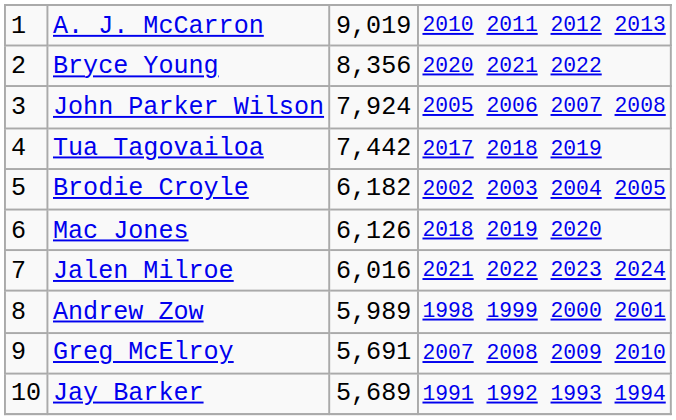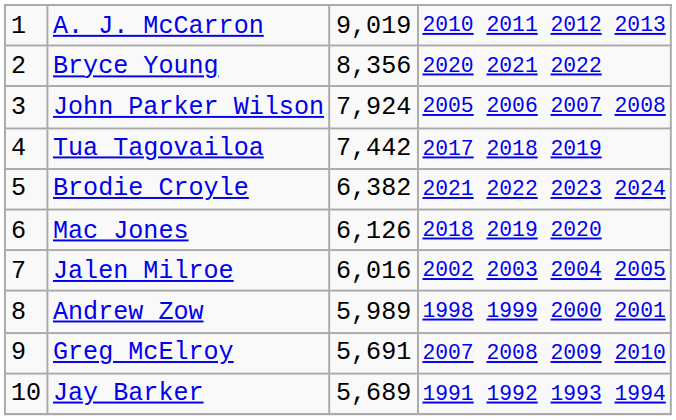 <table class="wikitable">
 <tr>
 </tr>
 <tr>
 <td>1</td>
 <td><a href='#'>A. J. McCarron</a></td>
 <td>9,019</td>
 <td style="font-size:85%;"><a href='#'>2010</a> <a href='#'>2011</a> <a href='#'>2012</a> <a href='#'>2013</a></td>
 </tr>
 <tr>
 <td>2</td>
 <td><a href='#'>Bryce Young</a></td>
 <td>8,356</td>
 <td style="font-size:85%;"><a href='#'>2020</a> <a href='#'>2021</a> <a href='#'>2022</a></td>
 </tr>
 <tr>
 <td>3</td>
 <td><a href='#'>John Parker Wilson</a></td>
 <td>7,924</td>
 <td style="font-size:85%;"><a href='#'>2005</a> <a href='#'>2006</a> <a href='#'>2007</a> <a href='#'>2008</a></td>
 </tr>
 <tr>
 <td>4</td>
 <td><a href='#'>Tua Tagovailoa</a></td>
 <td>7,442</td>
 <td style="font-size:85%;"><a href='#'>2017</a> <a href='#'>2018</a> <a href='#'>2019</a></td>
 </tr>
 <tr>
 <td>5</td>
 <td><a href='#'>Brodie Croyle</a></td>
-<td>6,182</td>
-<td style="font-size:85%;"><a href='#'>2002</a> <a href='#'>2003</a> <a href='#'>2004</a> <a href='#'>2005</a></td>
+<td>6,382</td>
+<td style="font-size:85%;"><a href='#'>2021</a> <a href='#'>2022</a> <a href='#'>2023</a> <a href='#'>2024</a></td>
 </tr>
 <tr>
 <td>6</td>
 <td><a href='#'>Mac Jones</a></td>
 <td>6,126</td>
 <td style="font-size:85%;"><a href='#'>2018</a> <a href='#'>2019</a> <a href='#'>2020</a></td>
 </tr>
 <tr>
 <td>7</td>
 <td><a href='#'>Jalen Milroe</a></td>
 <td>6,016</td>
-<td style="font-size:85%;"><a href='#'>2021</a> <a href='#'>2022</a> <a href='#'>2023</a> <a href='#'>2024</a></td>
+<td style="font-size:85%;"><a href='#'>2002</a> <a href='#'>2003</a> <a href='#'>2004</a> <a href='#'>2005</a></td>
 </tr>
 <tr>
 <td>8</td>
 <td><a href='#'>Andrew Zow</a></td>
 <td>5,989</td>
 <td style="font-size:85%;"><a href='#'>1998</a> <a href='#'>1999</a> <a href='#'>2000</a> <a href='#'>2001</a></td>
 </tr>
 <tr>
 <td>9</td>
 <td><a href='#'>Greg McElroy</a></td>
 <td>5,691</td>
 <td style="font-size:85%;"><a href='#'>2007</a> <a href='#'>2008</a> <a href='#'>2009</a> <a href='#'>2010</a></td>
 </tr>
 <tr>
 <td>10</td>
 <td><a href='#'>Jay Barker</a></td>
 <td>5,689</td>
 <td style="font-size:85%;"><a href='#'>1991</a> <a href='#'>1992</a> <a href='#'>1993</a> <a href='#'>1994</a></td>
 </tr>
 <tr>
 </tr>
 </table>
